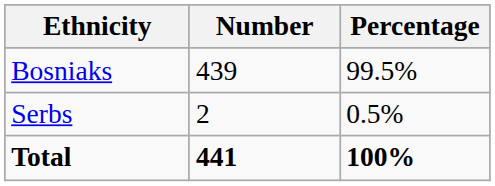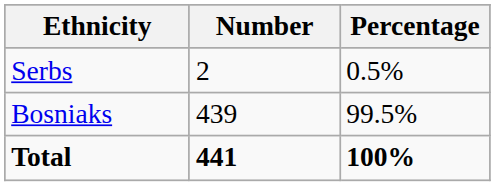 <table class="wikitable">
 <tr>
 <th width="100px">Ethnicity</th>
 <th width="80px">Number</th>
 <th width="80px">Percentage</th>
 </tr>
 <tr>
+<td><a href='#'>Serbs</a></td>
+<td>2</td>
+<td>0.5%</td>
+</tr>
+<tr>
 <td><a href='#'>Bosniaks</a></td>
 <td>439</td>
 <td>99.5%</td>
-</tr>
-<tr>
-<td><a href='#'>Serbs</a></td>
-<td>2</td>
-<td>0.5%</td>
 </tr>
 <tr>
 <td><strong>Total</strong></td>
 <td><strong>441</strong></td>
 <td><strong>100%</strong></td>
 </tr>
 </table>
